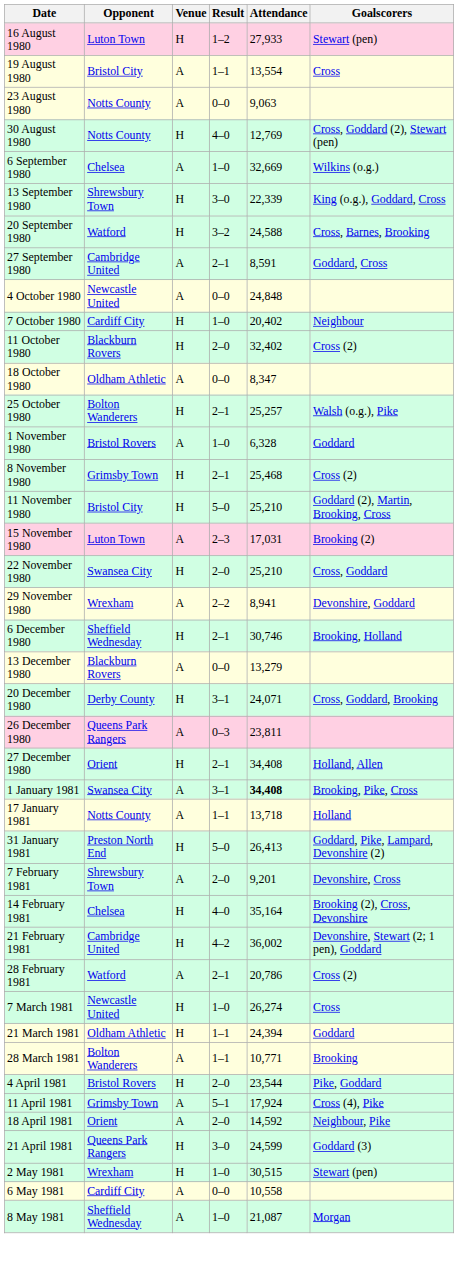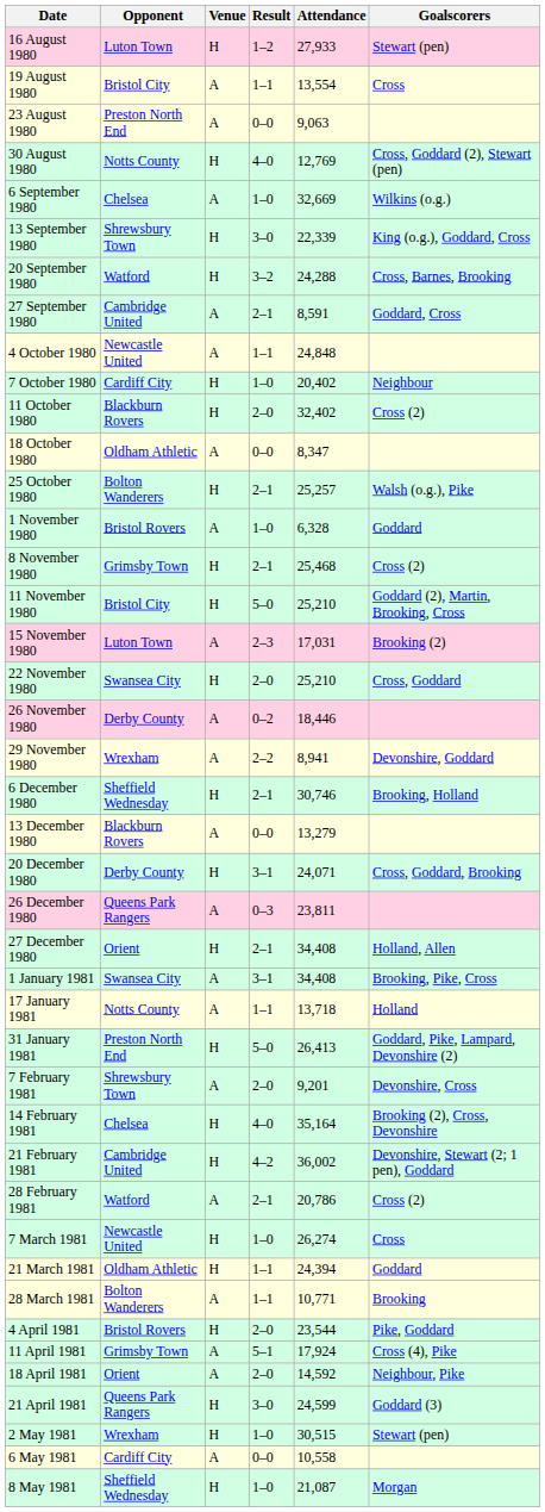 <table class="wikitable">
 <tr>
 <th>Date</th>
 <th>Opponent</th>
 <th>Venue</th>
 <th>Result</th>
 <th>Attendance</th>
 <th>Goalscorers</th>
 </tr>
 <tr style="background-color: #ffd0e3;">
 <td>16 August 1980</td>
 <td><a href='#'>Luton Town</a></td>
 <td>H</td>
 <td>1–2</td>
 <td>27,933</td>
 <td><a href='#'>Stewart</a> (pen)</td>
 </tr>
 <tr style="background-color: #ffffdd;">
 <td>19 August 1980</td>
 <td><a href='#'>Bristol City</a></td>
 <td>A</td>
 <td>1–1</td>
 <td>13,554</td>
 <td><a href='#'>Cross</a></td>
 </tr>
 <tr style="background-color: #ffffdd;">
 <td>23 August 1980</td>
-<td><a href='#'>Notts County</a></td>
+<td><a href='#'>Preston North End</a></td>
 <td>A</td>
 <td>0–0</td>
 <td>9,063</td>
 <td></td>
 </tr>
 <tr style="background-color: #d0ffe3;">
 <td>30 August 1980</td>
 <td><a href='#'>Notts County</a></td>
 <td>H</td>
 <td>4–0</td>
 <td>12,769</td>
 <td><a href='#'>Cross</a>, <a href='#'>Goddard</a> (2), <a href='#'>Stewart</a> (pen)</td>
 </tr>
 <tr style="background-color: #d0ffe3;">
 <td>6 September 1980</td>
 <td><a href='#'>Chelsea</a></td>
 <td>A</td>
 <td>1–0</td>
 <td>32,669</td>
 <td><a href='#'>Wilkins</a> (o.g.)</td>
 </tr>
 <tr style="background-color: #d0ffe3;">
 <td>13 September 1980</td>
 <td><a href='#'>Shrewsbury Town</a></td>
 <td>H</td>
 <td>3–0</td>
 <td>22,339</td>
 <td><a href='#'>King</a> (o.g.), <a href='#'>Goddard</a>, <a href='#'>Cross</a></td>
 </tr>
 <tr style="background-color: #d0ffe3;">
 <td>20 September 1980</td>
 <td><a href='#'>Watford</a></td>
 <td>H</td>
 <td>3–2</td>
-<td>24,588</td>
+<td>24,288</td>
 <td><a href='#'>Cross</a>, <a href='#'>Barnes</a>, <a href='#'>Brooking</a></td>
 </tr>
 <tr style="background-color: #d0ffe3;">
 <td>27 September 1980</td>
 <td><a href='#'>Cambridge United</a></td>
 <td>A</td>
 <td>2–1</td>
 <td>8,591</td>
 <td><a href='#'>Goddard</a>, <a href='#'>Cross</a></td>
 </tr>
 <tr style="background-color: #ffffdd;">
 <td>4 October 1980</td>
 <td><a href='#'>Newcastle United</a></td>
 <td>A</td>
-<td>0–0</td>
+<td>1–1</td>
 <td>24,848</td>
 <td></td>
 </tr>
 <tr style="background-color: #d0ffe3;">
 <td>7 October 1980</td>
 <td><a href='#'>Cardiff City</a></td>
 <td>H</td>
 <td>1–0</td>
 <td>20,402</td>
 <td><a href='#'>Neighbour</a></td>
 </tr>
 <tr style="background-color: #d0ffe3;">
 <td>11 October 1980</td>
 <td><a href='#'>Blackburn Rovers</a></td>
 <td>H</td>
 <td>2–0</td>
 <td>32,402</td>
 <td><a href='#'>Cross</a> (2)</td>
 </tr>
 <tr style="background-color: #ffffdd;">
 <td>18 October 1980</td>
 <td><a href='#'>Oldham Athletic</a></td>
 <td>A</td>
 <td>0–0</td>
 <td>8,347</td>
 <td></td>
 </tr>
 <tr style="background-color: #d0ffe3;">
 <td>25 October 1980</td>
 <td><a href='#'>Bolton Wanderers</a></td>
 <td>H</td>
 <td>2–1</td>
 <td>25,257</td>
 <td><a href='#'>Walsh</a> (o.g.), <a href='#'>Pike</a></td>
 </tr>
 <tr style="background-color: #d0ffe3;">
 <td>1 November 1980</td>
 <td><a href='#'>Bristol Rovers</a></td>
 <td>A</td>
 <td>1–0</td>
 <td>6,328</td>
 <td><a href='#'>Goddard</a></td>
 </tr>
 <tr style="background-color: #d0ffe3;">
 <td>8 November 1980</td>
 <td><a href='#'>Grimsby Town</a></td>
 <td>H</td>
 <td>2–1</td>
 <td>25,468</td>
 <td><a href='#'>Cross</a> (2)</td>
 </tr>
 <tr style="background-color: #d0ffe3;">
 <td>11 November 1980</td>
 <td><a href='#'>Bristol City</a></td>
 <td>H</td>
 <td>5–0</td>
 <td>25,210</td>
 <td><a href='#'>Goddard</a> (2), <a href='#'>Martin</a>, <a href='#'>Brooking</a>, <a href='#'>Cross</a></td>
 </tr>
 <tr style="background-color: #ffd0e3;">
 <td>15 November 1980</td>
 <td><a href='#'>Luton Town</a></td>
 <td>A</td>
 <td>2–3</td>
 <td>17,031</td>
 <td><a href='#'>Brooking</a> (2)</td>
 </tr>
 <tr style="background-color: #d0ffe3;">
 <td>22 November 1980</td>
 <td><a href='#'>Swansea City</a></td>
 <td>H</td>
 <td>2–0</td>
 <td>25,210</td>
 <td><a href='#'>Cross</a>, <a href='#'>Goddard</a></td>
 </tr>
+<tr style="background-color: #ffd0e3;">
+<td>26 November 1980</td>
+<td><a href='#'>Derby County</a></td>
+<td>A</td>
+<td>0–2</td>
+<td>18,446</td>
+<td></td>
+</tr>
 <tr style="background-color: #ffffdd;">
 <td>29 November 1980</td>
 <td><a href='#'>Wrexham</a></td>
 <td>A</td>
 <td>2–2</td>
 <td>8,941</td>
 <td><a href='#'>Devonshire</a>, <a href='#'>Goddard</a></td>
 </tr>
 <tr style="background-color: #d0ffe3;">
 <td>6 December 1980</td>
 <td><a href='#'>Sheffield Wednesday</a></td>
 <td>H</td>
 <td>2–1</td>
 <td>30,746</td>
 <td><a href='#'>Brooking</a>, <a href='#'>Holland</a></td>
 </tr>
 <tr style="background-color: #ffffdd;">
 <td>13 December 1980</td>
 <td><a href='#'>Blackburn Rovers</a></td>
 <td>A</td>
 <td>0–0</td>
 <td>13,279</td>
 <td></td>
 </tr>
 <tr style="background-color: #d0ffe3;">
 <td>20 December 1980</td>
 <td><a href='#'>Derby County</a></td>
 <td>H</td>
 <td>3–1</td>
 <td>24,071</td>
 <td><a href='#'>Cross</a>, <a href='#'>Goddard</a>, <a href='#'>Brooking</a></td>
 </tr>
 <tr style="background-color: #ffd0e3;">
 <td>26 December 1980</td>
 <td><a href='#'>Queens Park Rangers</a></td>
 <td>A</td>
 <td>0–3</td>
 <td>23,811</td>
 <td></td>
 </tr>
 <tr style="background-color: #d0ffe3;">
 <td>27 December 1980</td>
 <td><a href='#'>Orient</a></td>
 <td>H</td>
 <td>2–1</td>
 <td>34,408</td>
 <td><a href='#'>Holland</a>, <a href='#'>Allen</a></td>
 </tr>
 <tr style="background-color: #d0ffe3;">
 <td>1 January 1981</td>
 <td><a href='#'>Swansea City</a></td>
 <td>A</td>
 <td>3–1</td>
-<td><strong>34,408</strong></td>
+<td>34,408</td>
 <td><a href='#'>Brooking</a>, <a href='#'>Pike</a>, <a href='#'>Cross</a></td>
 </tr>
 <tr style="background-color: #ffffdd;">
 <td>17 January 1981</td>
 <td><a href='#'>Notts County</a></td>
 <td>A</td>
 <td>1–1</td>
 <td>13,718</td>
 <td><a href='#'>Holland</a></td>
 </tr>
 <tr style="background-color: #d0ffe3;">
 <td>31 January 1981</td>
 <td><a href='#'>Preston North End</a></td>
 <td>H</td>
 <td>5–0</td>
 <td>26,413</td>
 <td><a href='#'>Goddard</a>, <a href='#'>Pike</a>, <a href='#'>Lampard</a>, <a href='#'>Devonshire</a> (2)</td>
 </tr>
 <tr style="background-color: #d0ffe3;">
 <td>7 February 1981</td>
 <td><a href='#'>Shrewsbury Town</a></td>
 <td>A</td>
 <td>2–0</td>
 <td>9,201</td>
 <td><a href='#'>Devonshire</a>, <a href='#'>Cross</a></td>
 </tr>
 <tr style="background-color: #d0ffe3;">
 <td>14 February 1981</td>
 <td><a href='#'>Chelsea</a></td>
 <td>H</td>
 <td>4–0</td>
 <td>35,164</td>
 <td><a href='#'>Brooking</a> (2), <a href='#'>Cross</a>, <a href='#'>Devonshire</a></td>
 </tr>
 <tr style="background-color: #d0ffe3;">
 <td>21 February 1981</td>
 <td><a href='#'>Cambridge United</a></td>
 <td>H</td>
 <td>4–2</td>
 <td>36,002</td>
 <td><a href='#'>Devonshire</a>, <a href='#'>Stewart</a> (2; 1 pen), <a href='#'>Goddard</a></td>
 </tr>
 <tr style="background-color: #d0ffe3;">
 <td>28 February 1981</td>
 <td><a href='#'>Watford</a></td>
 <td>A</td>
 <td>2–1</td>
 <td>20,786</td>
 <td><a href='#'>Cross</a> (2)</td>
 </tr>
 <tr style="background-color: #d0ffe3;">
 <td>7 March 1981</td>
 <td><a href='#'>Newcastle United</a></td>
 <td>H</td>
 <td>1–0</td>
 <td>26,274</td>
 <td><a href='#'>Cross</a></td>
 </tr>
 <tr style="background-color: #ffffdd;">
 <td>21 March 1981</td>
 <td><a href='#'>Oldham Athletic</a></td>
 <td>H</td>
 <td>1–1</td>
 <td>24,394</td>
 <td><a href='#'>Goddard</a></td>
 </tr>
 <tr style="background-color: #ffffdd;">
 <td>28 March 1981</td>
 <td><a href='#'>Bolton Wanderers</a></td>
 <td>A</td>
 <td>1–1</td>
 <td>10,771</td>
 <td><a href='#'>Brooking</a></td>
 </tr>
 <tr style="background-color: #d0ffe3;">
 <td>4 April 1981</td>
 <td><a href='#'>Bristol Rovers</a></td>
 <td>H</td>
 <td>2–0</td>
 <td>23,544</td>
 <td><a href='#'>Pike</a>, <a href='#'>Goddard</a></td>
 </tr>
 <tr style="background-color: #d0ffe3;">
 <td>11 April 1981</td>
 <td><a href='#'>Grimsby Town</a></td>
 <td>A</td>
 <td>5–1</td>
 <td>17,924</td>
 <td><a href='#'>Cross</a> (4), <a href='#'>Pike</a></td>
 </tr>
 <tr style="background-color: #d0ffe3;">
 <td>18 April 1981</td>
 <td><a href='#'>Orient</a></td>
 <td>A</td>
 <td>2–0</td>
 <td>14,592</td>
 <td><a href='#'>Neighbour</a>, <a href='#'>Pike</a></td>
 </tr>
 <tr style="background-color: #d0ffe3;">
 <td>21 April 1981</td>
 <td><a href='#'>Queens Park Rangers</a></td>
 <td>H</td>
 <td>3–0</td>
 <td>24,599</td>
 <td><a href='#'>Goddard</a> (3)</td>
 </tr>
 <tr style="background-color: #d0ffe3;">
 <td>2 May 1981</td>
 <td><a href='#'>Wrexham</a></td>
 <td>H</td>
 <td>1–0</td>
 <td>30,515</td>
 <td><a href='#'>Stewart</a> (pen)</td>
 </tr>
 <tr style="background-color: #ffffdd;">
 <td>6 May 1981</td>
 <td><a href='#'>Cardiff City</a></td>
 <td>A</td>
 <td>0–0</td>
 <td>10,558</td>
 <td></td>
 </tr>
 <tr style="background-color: #d0ffe3;">
 <td>8 May 1981</td>
 <td><a href='#'>Sheffield Wednesday</a></td>
-<td>A</td>
+<td>H</td>
 <td>1–0</td>
 <td>21,087</td>
 <td><a href='#'>Morgan</a></td>
 </tr>
 </table>
